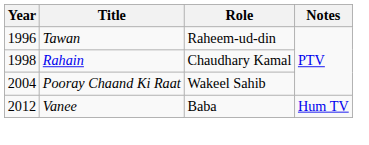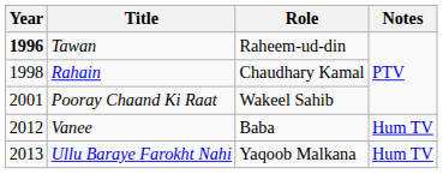 <table class="wikitable sortable plainrowheaders">
 <tr style="text-align:center;">
 <th scope="col">Year</th>
 <th scope="col">Title</th>
 <th scope="col">Role</th>
 <th scope="col">Notes</th>
 </tr>
 <tr>
-<td>1996</td>
+<td><strong>1996</strong></td>
 <td><em>Tawan</em></td>
 <td>Raheem-ud-din</td>
 <td rowspan="3"><a href='#'>PTV</a></td>
 </tr>
 <tr>
 <td>1998</td>
 <td><em><a href='#'>Rahain</a></em></td>
 <td>Chaudhary Kamal</td>
 </tr>
 <tr>
-<td>2004</td>
+<td>2001</td>
 <td><em>Pooray Chaand Ki Raat</em></td>
 <td>Wakeel Sahib</td>
 </tr>
 <tr>
 <td>2012</td>
 <td><em>Vanee</em></td>
 <td>Baba</td>
 <td><a href='#'>Hum TV</a></td>
 </tr>
+<tr>
+<td>2013</td>
+<td><em><a href='#'>Ullu Baraye Farokht Nahi</a></em></td>
+<td>Yaqoob Malkana</td>
+<td><a href='#'>Hum TV</a></td>
+</tr>
 </table>
